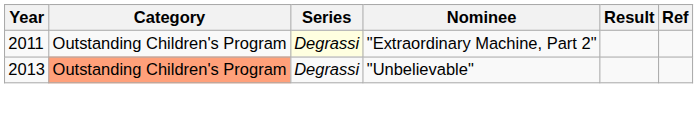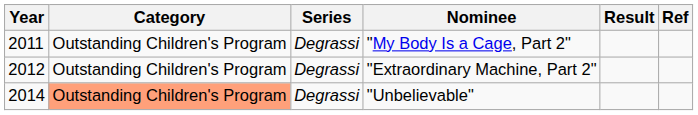 <table class="wikitable">
 <tr>
 <th>Year</th>
 <th>Category</th>
 <th>Series</th>
 <th>Nominee</th>
 <th>Result</th>
 <th>Ref</th>
 </tr>
 <tr>
 <td>2011</td>
 <td>Outstanding Children's Program</td>
-<td style="background: lightyellow;"><em>Degrassi</em></td>
+<td><em>Degrassi</em></td>
+<td>"<a href='#'>My Body Is a Cage</a>, Part 2"</td>
+<td></td>
+<td></td>
+</tr>
+<tr>
+<td>2012</td>
+<td>Outstanding Children's Program</td>
+<td><em>Degrassi</em></td>
 <td>"Extraordinary Machine, Part 2"</td>
 <td></td>
 <td></td>
 </tr>
 <tr>
-<td>2013</td>
+<td>2014</td>
 <td style="background: lightsalmon;">Outstanding Children's Program</td>
 <td><em>Degrassi</em></td>
 <td>"Unbelievable"</td>
 <td></td>
 <td></td>
 </tr>
 </table>
